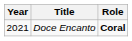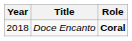 <table class="wikitable sortable">
 <tr>
 <th>Year</th>
 <th>Title</th>
 <th>Role</th>
 </tr>
 <tr>
-<td>2021</td>
+<td>2018</td>
 <td><em>Doce Encanto</em></td>
 <td><strong>Coral</strong></td>
 </tr>
 </table>
